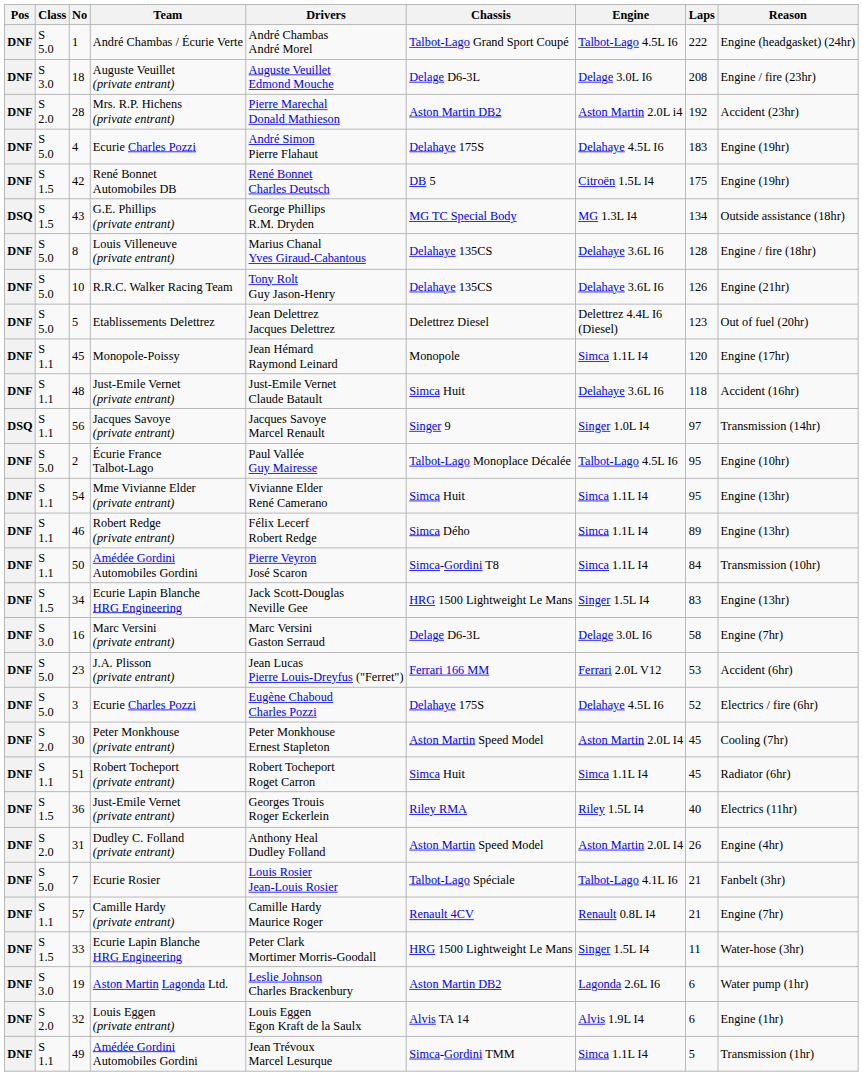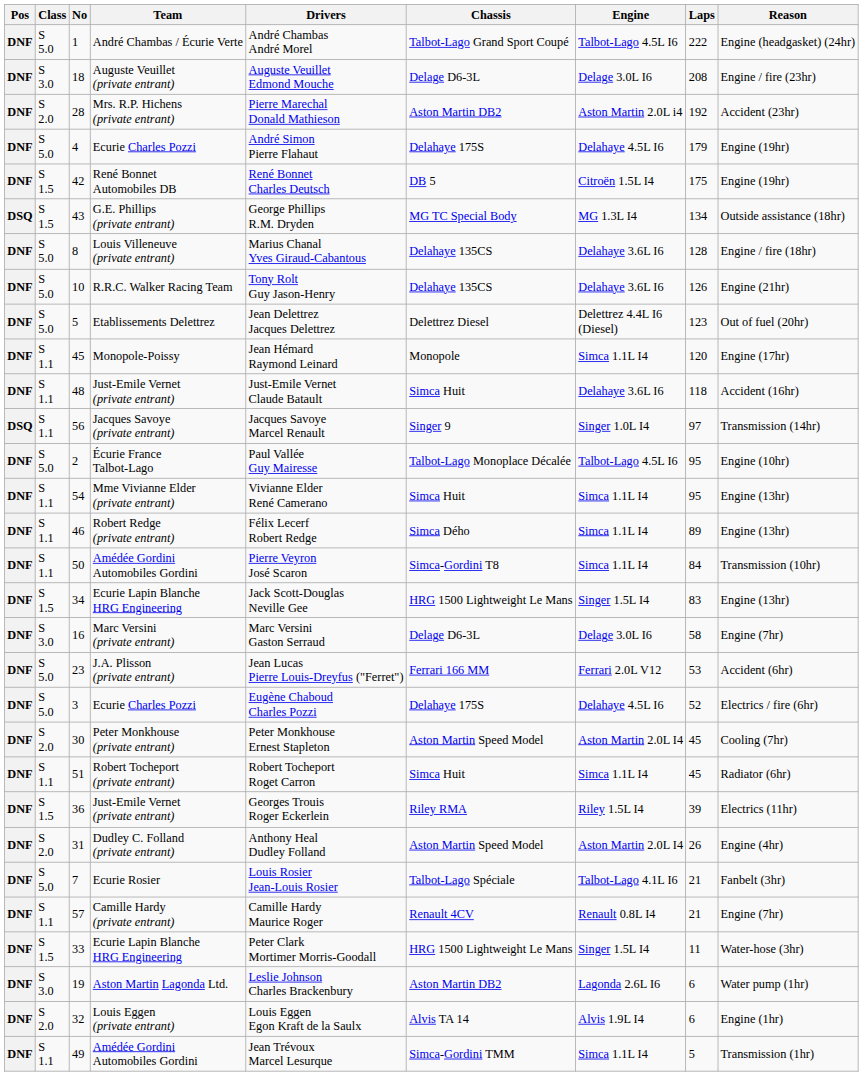 <table class="wikitable" style="font-size: 95%;">
 <tr>
 <th>Pos</th>
 <th>Class</th>
 <th>No</th>
 <th>Team</th>
 <th>Drivers</th>
 <th>Chassis</th>
 <th>Engine</th>
 <th>Laps</th>
 <th>Reason</th>
 </tr>
 <tr>
 <th>DNF</th>
 <td>S<br>5.0</td>
 <td>1</td>
 <td> André Chambas / Écurie Verte</td>
 <td> André Chambas<br> André Morel</td>
 <td><a href='#'>Talbot-Lago</a> Grand Sport Coupé</td>
 <td><a href='#'>Talbot-Lago</a> 4.5L I6</td>
 <td>222</td>
 <td>Engine (headgasket) (24hr)</td>
 </tr>
 <tr>
 <th>DNF</th>
 <td>S<br>3.0</td>
 <td>18</td>
 <td> Auguste Veuillet<br><em>(private entrant)</em></td>
 <td> <a href='#'>Auguste Veuillet</a><br> <a href='#'>Edmond Mouche</a></td>
 <td><a href='#'>Delage</a> D6-3L</td>
 <td><a href='#'>Delage</a> 3.0L I6</td>
 <td>208</td>
 <td>Engine / fire (23hr)</td>
 </tr>
 <tr>
 <th>DNF</th>
 <td>S<br>2.0</td>
 <td>28</td>
 <td> Mrs. R.P. Hichens<br><em>(private entrant)</em></td>
 <td> <a href='#'>Pierre Marechal</a><br> <a href='#'>Donald Mathieson</a></td>
 <td><a href='#'>Aston Martin DB2</a></td>
 <td><a href='#'>Aston Martin</a> 2.0L i4</td>
 <td>192</td>
 <td>Accident (23hr)</td>
 </tr>
 <tr>
 <th>DNF</th>
 <td>S<br>5.0</td>
 <td>4</td>
 <td> Ecurie <a href='#'>Charles Pozzi</a></td>
 <td> <a href='#'>André Simon</a><br> Pierre Flahaut</td>
 <td><a href='#'>Delahaye</a> 175S</td>
 <td><a href='#'>Delahaye</a> 4.5L I6</td>
-<td>183</td>
+<td>179</td>
 <td>Engine (19hr)</td>
 </tr>
 <tr>
 <th>DNF</th>
 <td>S<br>1.5</td>
 <td>42</td>
 <td> René Bonnet<br> Automobiles DB</td>
 <td> <a href='#'>René Bonnet</a><br> <a href='#'>Charles Deutsch</a></td>
 <td><a href='#'>DB</a> 5</td>
 <td><a href='#'>Citroën</a> 1.5L I4</td>
 <td>175</td>
 <td>Engine (19hr)</td>
 </tr>
 <tr>
 <th>DSQ</th>
 <td>S<br>1.5</td>
 <td>43</td>
 <td> G.E. Phillips<br><em>(private entrant)</em></td>
 <td> George Phillips<br> R.M. Dryden</td>
 <td><a href='#'>MG TC Special Body</a></td>
 <td><a href='#'>MG</a> 1.3L I4</td>
 <td>134</td>
 <td>Outside assistance (18hr)</td>
 </tr>
 <tr>
 <th>DNF</th>
 <td>S<br>5.0</td>
 <td>8</td>
 <td> Louis Villeneuve<br><em>(private entrant)</em></td>
 <td> Marius Chanal<br> <a href='#'>Yves Giraud-Cabantous</a></td>
 <td><a href='#'>Delahaye</a> 135CS</td>
 <td><a href='#'>Delahaye</a> 3.6L I6</td>
 <td>128</td>
 <td>Engine / fire (18hr)</td>
 </tr>
 <tr>
 <th>DNF</th>
 <td>S<br>5.0</td>
 <td>10</td>
 <td> R.R.C. Walker Racing Team</td>
 <td> <a href='#'>Tony Rolt</a><br> Guy Jason-Henry</td>
 <td><a href='#'>Delahaye</a> 135CS</td>
 <td><a href='#'>Delahaye</a> 3.6L I6</td>
 <td>126</td>
 <td>Engine (21hr)</td>
 </tr>
 <tr>
 <th>DNF</th>
 <td>S<br>5.0</td>
 <td>5</td>
 <td> Etablissements Delettrez</td>
 <td> Jean Delettrez<br> Jacques Delettrez</td>
 <td>Delettrez Diesel</td>
 <td>Delettrez 4.4L I6<br>(Diesel)</td>
 <td>123</td>
 <td>Out of fuel (20hr)</td>
 </tr>
 <tr>
 <th>DNF</th>
 <td>S<br>1.1</td>
 <td>45</td>
 <td> Monopole-Poissy</td>
 <td> Jean Hémard<br> Raymond Leinard</td>
 <td>Monopole</td>
 <td><a href='#'>Simca</a> 1.1L I4</td>
 <td>120</td>
 <td>Engine (17hr)</td>
 </tr>
 <tr>
 <th>DNF</th>
 <td>S<br>1.1</td>
 <td>48</td>
 <td> Just-Emile Vernet<br><em>(private entrant)</em></td>
 <td> Just-Emile Vernet<br> Claude Batault</td>
 <td><a href='#'>Simca</a> Huit</td>
 <td><a href='#'>Delahaye</a> 3.6L I6</td>
 <td>118</td>
 <td>Accident (16hr)</td>
 </tr>
 <tr>
 <th>DSQ</th>
 <td>S<br>1.1</td>
 <td>56</td>
 <td> Jacques Savoye<br><em>(private entrant)</em></td>
 <td> Jacques Savoye<br> Marcel Renault</td>
 <td><a href='#'>Singer</a> 9</td>
 <td><a href='#'>Singer</a> 1.0L I4</td>
 <td>97</td>
 <td>Transmission (14hr)</td>
 </tr>
 <tr>
 <th>DNF</th>
 <td>S<br>5.0</td>
 <td>2</td>
 <td> Écurie France<br> Talbot-Lago</td>
 <td> Paul Vallée<br> <a href='#'>Guy Mairesse</a></td>
 <td><a href='#'>Talbot-Lago</a> Monoplace Décalée</td>
 <td><a href='#'>Talbot-Lago</a> 4.5L I6</td>
 <td>95</td>
 <td>Engine (10hr)</td>
 </tr>
 <tr>
 <th>DNF</th>
 <td>S<br>1.1</td>
 <td>54</td>
 <td> Mme Vivianne Elder<br><em>(private entrant)</em></td>
 <td> Vivianne Elder<br> René Camerano</td>
 <td><a href='#'>Simca</a> Huit</td>
 <td><a href='#'>Simca</a> 1.1L I4</td>
 <td>95</td>
 <td>Engine (13hr)</td>
 </tr>
 <tr>
 <th>DNF</th>
 <td>S<br>1.1</td>
 <td>46</td>
 <td> Robert Redge<br><em>(private entrant)</em></td>
 <td> Félix Lecerf<br> Robert Redge</td>
 <td><a href='#'>Simca</a> Dého</td>
 <td><a href='#'>Simca</a> 1.1L I4</td>
 <td>89</td>
 <td>Engine (13hr)</td>
 </tr>
 <tr>
 <th>DNF</th>
 <td>S<br>1.1</td>
 <td>50</td>
 <td> <a href='#'>Amédée Gordini</a><br> Automobiles Gordini</td>
 <td> <a href='#'>Pierre Veyron</a><br> José Scaron</td>
 <td><a href='#'>Simca</a>-<a href='#'>Gordini</a> T8</td>
 <td><a href='#'>Simca</a> 1.1L I4</td>
 <td>84</td>
 <td>Transmission (10hr)</td>
 </tr>
 <tr>
 <th>DNF</th>
 <td>S<br>1.5</td>
 <td>34</td>
 <td> Ecurie Lapin Blanche<br> <a href='#'>HRG Engineering</a></td>
 <td> Jack Scott-Douglas<br> Neville Gee</td>
 <td><a href='#'>HRG</a> 1500 Lightweight Le Mans</td>
 <td><a href='#'>Singer</a> 1.5L I4</td>
 <td>83</td>
 <td>Engine (13hr)</td>
 </tr>
 <tr>
 <th>DNF</th>
 <td>S<br>3.0</td>
 <td>16</td>
 <td> Marc Versini<br><em>(private entrant)</em></td>
 <td> Marc Versini<br> Gaston Serraud</td>
 <td><a href='#'>Delage</a> D6-3L</td>
 <td><a href='#'>Delage</a> 3.0L I6</td>
 <td>58</td>
 <td>Engine (7hr)</td>
 </tr>
 <tr>
 <th>DNF</th>
 <td>S<br>5.0</td>
 <td>23</td>
 <td> J.A. Plisson<br><em>(private entrant)</em></td>
 <td> Jean Lucas<br> <a href='#'>Pierre Louis-Dreyfus</a> ("Ferret")</td>
 <td><a href='#'>Ferrari 166 MM</a></td>
 <td><a href='#'>Ferrari</a> 2.0L V12</td>
 <td>53</td>
 <td>Accident (6hr)</td>
 </tr>
 <tr>
 <th>DNF</th>
 <td>S<br>5.0</td>
 <td>3</td>
 <td> Ecurie <a href='#'>Charles Pozzi</a></td>
 <td> <a href='#'>Eugène Chaboud</a><br> <a href='#'>Charles Pozzi</a></td>
 <td><a href='#'>Delahaye</a> 175S</td>
 <td><a href='#'>Delahaye</a> 4.5L I6</td>
 <td>52</td>
 <td>Electrics / fire (6hr)</td>
 </tr>
 <tr>
 <th>DNF</th>
 <td>S<br>2.0</td>
 <td>30</td>
 <td> Peter Monkhouse<br><em>(private entrant)</em></td>
 <td> Peter Monkhouse<br> Ernest Stapleton</td>
 <td><a href='#'>Aston Martin</a> Speed Model</td>
 <td><a href='#'>Aston Martin</a> 2.0L I4</td>
 <td>45</td>
 <td>Cooling (7hr)</td>
 </tr>
 <tr>
 <th>DNF</th>
 <td>S<br>1.1</td>
 <td>51</td>
 <td> Robert Tocheport<br><em>(private entrant)</em></td>
 <td> Robert Tocheport<br> Roget Carron</td>
 <td><a href='#'>Simca</a> Huit</td>
 <td><a href='#'>Simca</a> 1.1L I4</td>
 <td>45</td>
 <td>Radiator (6hr)</td>
 </tr>
 <tr>
 <th>DNF</th>
 <td>S<br>1.5</td>
 <td>36</td>
 <td> Just-Emile Vernet<br><em>(private entrant)</em></td>
 <td> Georges Trouis<br> Roger Eckerlein</td>
 <td><a href='#'>Riley RMA</a></td>
 <td><a href='#'>Riley</a> 1.5L I4</td>
-<td>40</td>
+<td>39</td>
 <td>Electrics (11hr)</td>
 </tr>
 <tr>
 <th>DNF</th>
 <td>S<br>2.0</td>
 <td>31</td>
 <td> Dudley C. Folland<br><em>(private entrant)</em></td>
 <td> Anthony Heal<br> Dudley Folland</td>
 <td><a href='#'>Aston Martin</a> Speed Model</td>
 <td><a href='#'>Aston Martin</a> 2.0L I4</td>
 <td>26</td>
 <td>Engine (4hr)</td>
 </tr>
 <tr>
 <th>DNF</th>
 <td>S<br>5.0</td>
 <td>7</td>
 <td> Ecurie Rosier</td>
 <td> <a href='#'>Louis Rosier</a><br> <a href='#'>Jean-Louis Rosier</a></td>
 <td><a href='#'>Talbot-Lago</a> Spéciale</td>
 <td><a href='#'>Talbot-Lago</a> 4.1L I6</td>
 <td>21</td>
 <td>Fanbelt (3hr)</td>
 </tr>
 <tr>
 <th>DNF</th>
 <td>S<br>1.1</td>
 <td>57</td>
 <td> Camille Hardy<br><em>(private entrant)</em></td>
 <td> Camille Hardy<br> Maurice Roger</td>
 <td><a href='#'>Renault 4CV</a></td>
 <td><a href='#'>Renault</a> 0.8L I4</td>
 <td>21</td>
 <td>Engine (7hr)</td>
 </tr>
 <tr>
 <th>DNF</th>
 <td>S<br>1.5</td>
 <td>33</td>
 <td> Ecurie Lapin Blanche<br> <a href='#'>HRG Engineering</a></td>
 <td> Peter Clark<br> Mortimer Morris-Goodall</td>
 <td><a href='#'>HRG</a> 1500 Lightweight Le Mans</td>
 <td><a href='#'>Singer</a> 1.5L I4</td>
 <td>11</td>
 <td>Water-hose (3hr)</td>
 </tr>
 <tr>
 <th>DNF</th>
 <td>S<br>3.0</td>
 <td>19</td>
 <td> <a href='#'>Aston Martin</a> <a href='#'>Lagonda</a> Ltd.</td>
 <td> <a href='#'>Leslie Johnson</a><br> Charles Brackenbury</td>
 <td><a href='#'>Aston Martin DB2</a></td>
 <td><a href='#'>Lagonda</a> 2.6L I6</td>
 <td>6</td>
 <td>Water pump (1hr)</td>
 </tr>
 <tr>
 <th>DNF</th>
 <td>S<br>2.0</td>
 <td>32</td>
 <td> Louis Eggen<br><em>(private entrant)</em></td>
 <td> Louis Eggen<br> Egon Kraft de la Saulx</td>
 <td><a href='#'>Alvis</a> TA 14</td>
 <td><a href='#'>Alvis</a> 1.9L I4</td>
 <td>6</td>
 <td>Engine (1hr)</td>
 </tr>
 <tr>
 <th>DNF</th>
 <td>S<br>1.1</td>
 <td>49</td>
 <td> <a href='#'>Amédée Gordini</a><br> Automobiles Gordini</td>
 <td> Jean Trévoux<br> Marcel Lesurque</td>
 <td><a href='#'>Simca</a>-<a href='#'>Gordini</a> TMM</td>
 <td><a href='#'>Simca</a> 1.1L I4</td>
 <td>5</td>
 <td>Transmission (1hr)</td>
 </tr>
 </table>
